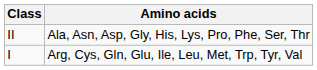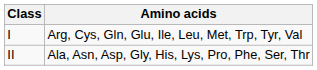 <table class="wikitable">
 <tr>
 <th>Class</th>
 <th>Amino acids</th>
 </tr>
 <tr>
+<td>I</td>
+<td>Arg, Cys, Gln, Glu, Ile, Leu, Met, Trp, Tyr, Val</td>
+</tr>
+<tr>
 <td>II</td>
 <td>Ala, Asn, Asp, Gly, His, Lys, Pro, Phe, Ser, Thr</td>
 </tr>
-<tr>
-<td>I</td>
-<td>Arg, Cys, Gln, Glu, Ile, Leu, Met, Trp, Tyr, Val</td>
-</tr>
 </table>
